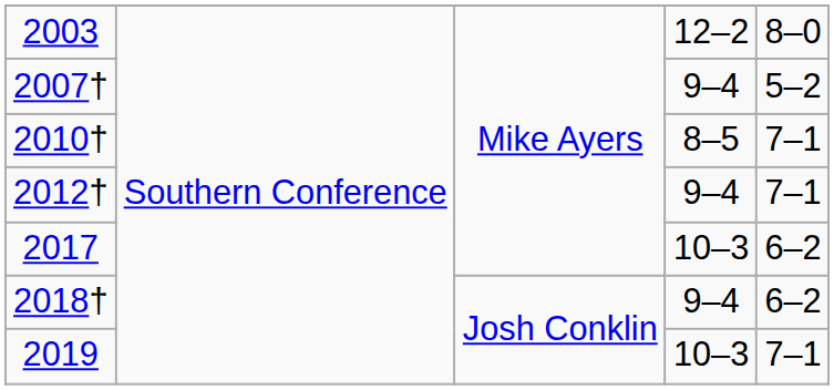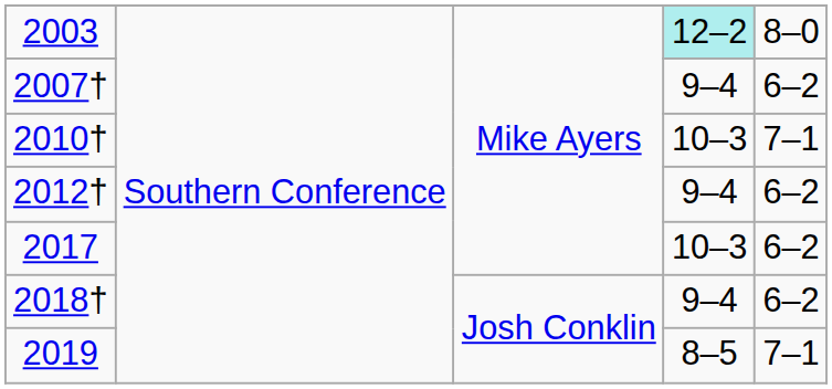 <table class="wikitable" style="text-align:center;">
 <tr>
 </tr>
 <tr>
 <td><a href='#'>2003</a></td>
 <td rowspan="7"><a href='#'>Southern Conference</a></td>
 <td rowspan="5"><a href='#'>Mike Ayers</a></td>
-<td>12–2</td>
+<td style="background: paleturquoise;">12–2</td>
 <td>8–0</td>
 </tr>
 <tr>
 <td><a href='#'>2007</a>†</td>
 <td>9–4</td>
-<td>5–2</td>
+<td>6–2</td>
 </tr>
 <tr>
 <td><a href='#'>2010</a>†</td>
-<td>8–5</td>
+<td>10–3</td>
 <td>7–1</td>
 </tr>
 <tr>
 <td><a href='#'>2012</a>†</td>
 <td>9–4</td>
-<td>7–1</td>
+<td>6–2</td>
 </tr>
 <tr>
 <td><a href='#'>2017</a></td>
 <td>10–3</td>
 <td>6–2</td>
 </tr>
 <tr>
 <td><a href='#'>2018</a>†</td>
 <td rowspan="2"><a href='#'>Josh Conklin</a></td>
 <td>9–4</td>
 <td>6–2</td>
 </tr>
 <tr>
 <td><a href='#'>2019</a></td>
-<td>10–3</td>
+<td>8–5</td>
 <td>7–1</td>
 </tr>
 </table>
